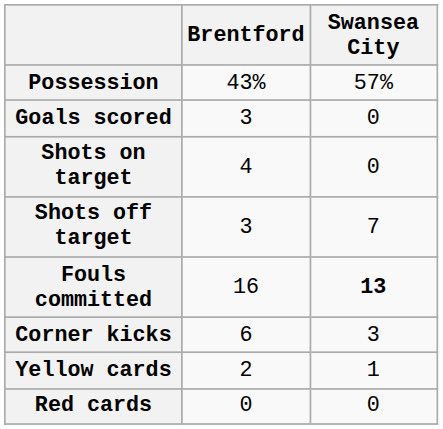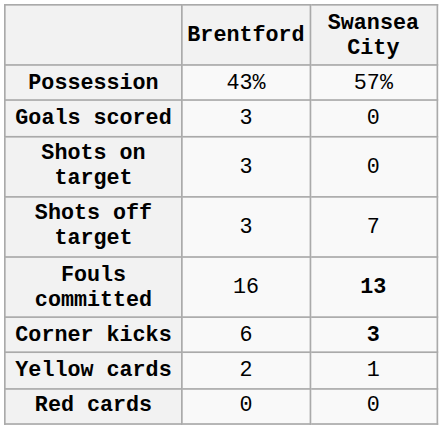 <table class="wikitable plainrowheaders" style="text-align: center">
 <tr>
 <th scope="col" width=100></th>
 <th scope="col" width=70>Brentford</th>
 <th scope="col" width=70>Swansea City</th>
 </tr>
 <tr>
 <th scope="row">Possession</th>
 <td>43%</td>
 <td>57%</td>
 </tr>
 <tr>
 <th scope="row">Goals scored</th>
 <td>3</td>
 <td>0</td>
 </tr>
 <tr>
 <th scope="row">Shots on target</th>
-<td>4</td>
+<td>3</td>
 <td>0</td>
 </tr>
 <tr>
 <th scope="row">Shots off target</th>
 <td>3</td>
 <td>7</td>
 </tr>
 <tr>
 <th scope="row">Fouls committed</th>
 <td>16</td>
 <td><strong>13</strong></td>
 </tr>
 <tr>
 <th scope="row">Corner kicks</th>
 <td>6</td>
-<td>3</td>
+<td><strong>3</strong></td>
 </tr>
 <tr>
 <th scope="row">Yellow cards</th>
 <td>2</td>
 <td>1</td>
 </tr>
 <tr>
 <th scope="row">Red cards</th>
 <td>0</td>
 <td>0</td>
 </tr>
 </table>
